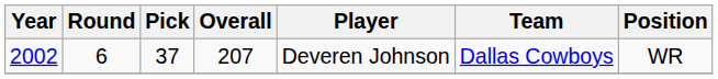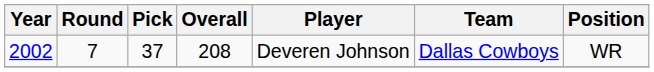 <table class="wikitable sortable" style="text-align: center;">
 <tr>
 <th>Year</th>
 <th>Round</th>
 <th>Pick</th>
 <th>Overall</th>
 <th>Player</th>
 <th>Team</th>
 <th>Position</th>
 </tr>
 <tr>
 <td><a href='#'>2002</a></td>
-<td>6</td>
+<td>7</td>
 <td>37</td>
-<td>207</td>
+<td>208</td>
 <td>Deveren Johnson</td>
 <td><a href='#'>Dallas Cowboys</a></td>
 <td>WR</td>
 </tr>
 <tr>
 </tr>
 </table>
